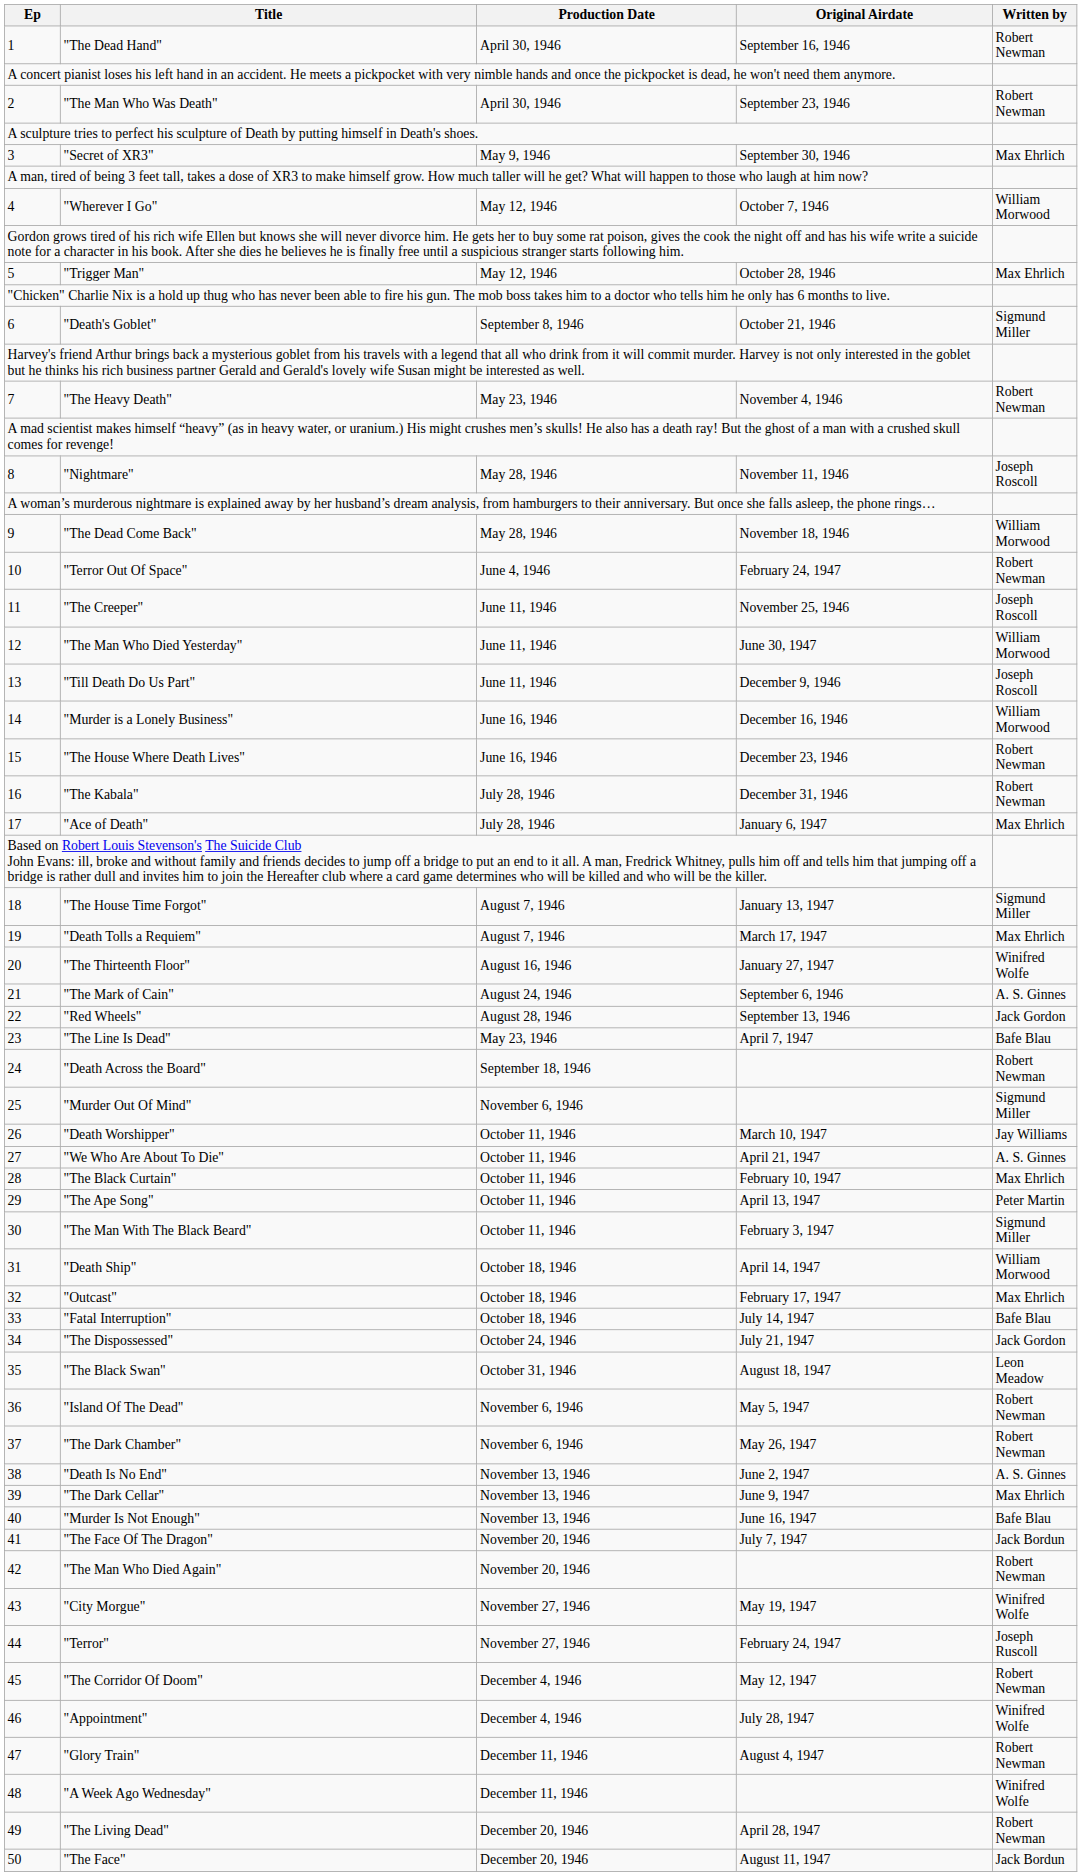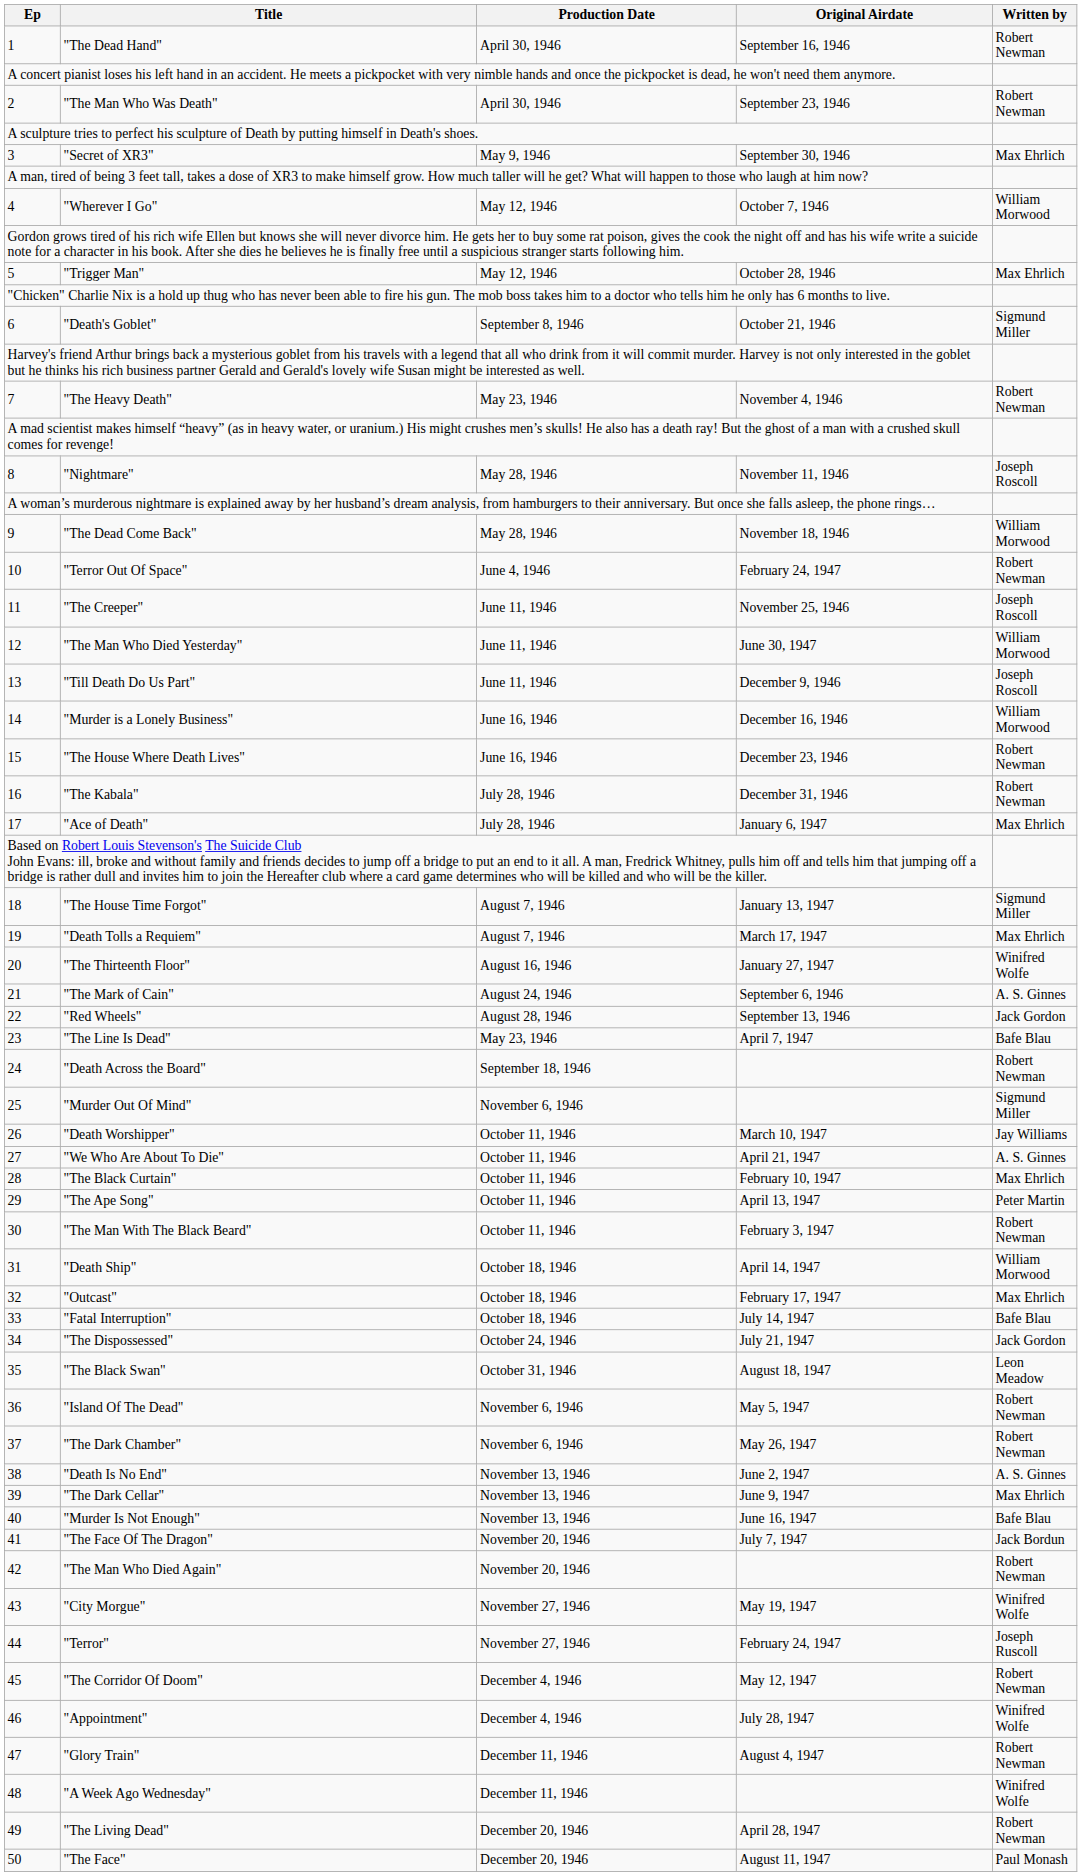 <table class="wikitable">
 <tr>
 <th>Ep</th>
 <th>Title</th>
 <th>Production Date</th>
 <th>Original Airdate</th>
 <th>Written by</th>
 </tr>
 <tr>
 <td>1</td>
 <td>"The Dead Hand"</td>
 <td>April 30, 1946</td>
 <td>September 16, 1946</td>
 <td>Robert Newman</td>
 </tr>
 <tr>
 <td colspan="4">A concert pianist loses his left hand in an accident. He meets a pickpocket with very nimble hands and once the pickpocket is dead, he won't need them anymore.</td>
 <td></td>
 </tr>
 <tr>
 <td>2</td>
 <td>"The Man Who Was Death"</td>
 <td>April 30, 1946</td>
 <td>September 23, 1946</td>
 <td>Robert Newman</td>
 </tr>
 <tr>
 <td colspan="4">A sculpture tries to perfect his sculpture of Death by putting himself in Death's shoes.</td>
 <td></td>
 </tr>
 <tr>
 <td>3</td>
 <td>"Secret of XR3"</td>
 <td>May 9, 1946</td>
 <td>September 30, 1946</td>
 <td>Max Ehrlich</td>
 </tr>
 <tr>
 <td colspan="4">A man, tired of being 3 feet tall, takes a dose of XR3 to make himself grow. How much taller will he get? What will happen to those who laugh at him now?</td>
 <td></td>
 </tr>
 <tr>
 <td>4</td>
 <td>"Wherever I Go"</td>
 <td>May 12, 1946</td>
 <td>October 7, 1946</td>
 <td>William Morwood</td>
 </tr>
 <tr>
 <td colspan="4">Gordon grows tired of his rich wife Ellen but knows she will never divorce him. He gets her to buy some rat poison, gives the cook the night off and has his wife write a suicide note for a character in his book. After she dies he believes he is finally free until a suspicious stranger starts following him.</td>
 <td></td>
 </tr>
 <tr>
 <td>5</td>
 <td>"Trigger Man"</td>
 <td>May 12, 1946</td>
 <td>October 28, 1946</td>
 <td>Max Ehrlich</td>
 </tr>
 <tr>
 <td colspan="4">"Chicken" Charlie Nix is a hold up thug who has never been able to fire his gun. The mob boss takes him to a doctor who tells him he only has 6 months to live.</td>
 <td></td>
 </tr>
 <tr>
 <td>6</td>
 <td>"Death's Goblet"</td>
 <td>September 8, 1946</td>
 <td>October 21, 1946</td>
 <td>Sigmund Miller</td>
 </tr>
 <tr>
 <td colspan="4">Harvey's friend Arthur brings back a mysterious goblet from his travels with a legend that all who drink from it will commit murder. Harvey is not only interested in the goblet but he thinks his rich business partner Gerald and Gerald's lovely wife Susan might be interested as well.</td>
 <td></td>
 </tr>
 <tr>
 <td>7</td>
 <td>"The Heavy Death"</td>
 <td>May 23, 1946</td>
 <td>November 4, 1946</td>
 <td>Robert Newman</td>
 </tr>
 <tr>
 <td colspan="4">A mad scientist makes himself “heavy” (as in heavy water, or uranium.) His might crushes men’s skulls! He also has a death ray! But the ghost of a man with a crushed skull comes for revenge!</td>
 <td></td>
 </tr>
 <tr>
 <td>8</td>
 <td>"Nightmare"</td>
 <td>May 28, 1946</td>
 <td>November 11, 1946</td>
 <td>Joseph Roscoll</td>
 </tr>
 <tr>
 <td colspan="4">A woman’s murderous nightmare is explained away by her husband’s dream analysis, from hamburgers to their anniversary. But once she falls asleep, the phone rings…</td>
 <td></td>
 </tr>
 <tr>
 <td>9</td>
 <td>"The Dead Come Back"</td>
 <td>May 28, 1946</td>
 <td>November 18, 1946</td>
 <td>William Morwood</td>
 </tr>
 <tr>
 <td>10</td>
 <td>"Terror Out Of Space"</td>
 <td>June 4, 1946</td>
 <td>February 24, 1947</td>
 <td>Robert Newman</td>
 </tr>
 <tr>
 <td>11</td>
 <td>"The Creeper"</td>
 <td>June 11, 1946</td>
 <td>November 25, 1946</td>
 <td>Joseph Roscoll</td>
 </tr>
 <tr>
 <td>12</td>
 <td>"The Man Who Died Yesterday"</td>
 <td>June 11, 1946</td>
 <td>June 30, 1947</td>
 <td>William Morwood</td>
 </tr>
 <tr>
 <td>13</td>
 <td>"Till Death Do Us Part"</td>
 <td>June 11, 1946</td>
 <td>December 9, 1946</td>
 <td>Joseph Roscoll</td>
 </tr>
 <tr>
 <td>14</td>
 <td>"Murder is a Lonely Business"</td>
 <td>June 16, 1946</td>
 <td>December 16, 1946</td>
 <td>William Morwood</td>
 </tr>
 <tr>
 <td>15</td>
 <td>"The House Where Death Lives"</td>
 <td>June 16, 1946</td>
 <td>December 23, 1946</td>
 <td>Robert Newman</td>
 </tr>
 <tr>
 <td>16</td>
 <td>"The Kabala"</td>
 <td>July 28, 1946</td>
 <td>December 31, 1946</td>
 <td>Robert Newman</td>
 </tr>
 <tr>
 <td>17</td>
 <td>"Ace of Death"</td>
 <td>July 28, 1946</td>
 <td>January 6, 1947</td>
 <td>Max Ehrlich</td>
 </tr>
 <tr>
 <td colspan="4">Based on <a href='#'>Robert Louis Stevenson's</a> <a href='#'>The Suicide Club</a><br>John Evans: ill, broke and without family and friends decides to jump off a bridge to put an end to it all. A man, Fredrick Whitney, pulls him off and tells him that jumping off a bridge is rather dull and invites him to join the Hereafter club where a card game determines who will be killed and who will be the killer.</td>
 <td></td>
 </tr>
 <tr>
 <td>18</td>
 <td>"The House Time Forgot"</td>
 <td>August 7, 1946</td>
 <td>January 13, 1947</td>
 <td>Sigmund Miller</td>
 </tr>
 <tr>
 <td>19</td>
 <td>"Death Tolls a Requiem"</td>
 <td>August 7, 1946</td>
 <td>March 17, 1947</td>
 <td>Max Ehrlich</td>
 </tr>
 <tr>
 <td>20</td>
 <td>"The Thirteenth Floor"</td>
 <td>August 16, 1946</td>
 <td>January 27, 1947</td>
 <td>Winifred Wolfe</td>
 </tr>
 <tr>
 <td>21</td>
 <td>"The Mark of Cain"</td>
 <td>August 24, 1946</td>
 <td>September 6, 1946</td>
 <td>A. S. Ginnes</td>
 </tr>
 <tr>
 <td>22</td>
 <td>"Red Wheels"</td>
 <td>August 28, 1946</td>
 <td>September 13, 1946</td>
 <td>Jack Gordon</td>
 </tr>
 <tr>
 <td>23</td>
 <td>"The Line Is Dead"</td>
 <td>May 23, 1946</td>
 <td>April 7, 1947</td>
 <td>Bafe Blau</td>
 </tr>
 <tr>
 <td>24</td>
 <td>"Death Across the Board"</td>
 <td>September 18, 1946</td>
 <td></td>
 <td>Robert Newman</td>
 </tr>
 <tr>
 <td>25</td>
 <td>"Murder Out Of Mind"</td>
 <td>November 6, 1946</td>
 <td></td>
 <td>Sigmund Miller</td>
 </tr>
 <tr>
 <td>26</td>
 <td>"Death Worshipper"</td>
 <td>October 11, 1946</td>
 <td>March 10, 1947</td>
 <td>Jay Williams</td>
 </tr>
 <tr>
 <td>27</td>
 <td>"We Who Are About To Die"</td>
 <td>October 11, 1946</td>
 <td>April 21, 1947</td>
 <td>A. S. Ginnes</td>
 </tr>
 <tr>
 <td>28</td>
 <td>"The Black Curtain"</td>
 <td>October 11, 1946</td>
 <td>February 10, 1947</td>
 <td>Max Ehrlich</td>
 </tr>
 <tr>
 <td>29</td>
 <td>"The Ape Song"</td>
 <td>October 11, 1946</td>
 <td>April 13, 1947</td>
 <td>Peter Martin</td>
 </tr>
 <tr>
 <td>30</td>
 <td>"The Man With The Black Beard"</td>
 <td>October 11, 1946</td>
 <td>February 3, 1947</td>
-<td>Sigmund Miller</td>
+<td>Robert Newman</td>
 </tr>
 <tr>
 <td>31</td>
 <td>"Death Ship"</td>
 <td>October 18, 1946</td>
 <td>April 14, 1947</td>
 <td>William Morwood</td>
 </tr>
 <tr>
 <td>32</td>
 <td>"Outcast"</td>
 <td>October 18, 1946</td>
 <td>February 17, 1947</td>
 <td>Max Ehrlich</td>
 </tr>
 <tr>
 <td>33</td>
 <td>"Fatal Interruption"</td>
 <td>October 18, 1946</td>
 <td>July 14, 1947</td>
 <td>Bafe Blau</td>
 </tr>
 <tr>
 <td>34</td>
 <td>"The Dispossessed"</td>
 <td>October 24, 1946</td>
 <td>July 21, 1947</td>
 <td>Jack Gordon</td>
 </tr>
 <tr>
 <td>35</td>
 <td>"The Black Swan"</td>
 <td>October 31, 1946</td>
 <td>August 18, 1947</td>
 <td>Leon Meadow</td>
 </tr>
 <tr>
 <td>36</td>
 <td>"Island Of The Dead"</td>
 <td>November 6, 1946</td>
 <td>May 5, 1947</td>
 <td>Robert Newman</td>
 </tr>
 <tr>
 <td>37</td>
 <td>"The Dark Chamber"</td>
 <td>November 6, 1946</td>
 <td>May 26, 1947</td>
 <td>Robert Newman</td>
 </tr>
 <tr>
 <td>38</td>
 <td>"Death Is No End"</td>
 <td>November 13, 1946</td>
 <td>June 2, 1947</td>
 <td>A. S. Ginnes</td>
 </tr>
 <tr>
 <td>39</td>
 <td>"The Dark Cellar"</td>
 <td>November 13, 1946</td>
 <td>June 9, 1947</td>
 <td>Max Ehrlich</td>
 </tr>
 <tr>
 <td>40</td>
 <td>"Murder Is Not Enough"</td>
 <td>November 13, 1946</td>
 <td>June 16, 1947</td>
 <td>Bafe Blau</td>
 </tr>
 <tr>
 <td>41</td>
 <td>"The Face Of The Dragon"</td>
 <td>November 20, 1946</td>
 <td>July 7, 1947</td>
 <td>Jack Bordun</td>
 </tr>
 <tr>
 <td>42</td>
 <td>"The Man Who Died Again"</td>
 <td>November 20, 1946</td>
 <td></td>
 <td>Robert Newman</td>
 </tr>
 <tr>
 <td>43</td>
 <td>"City Morgue"</td>
 <td>November 27, 1946</td>
 <td>May 19, 1947</td>
 <td>Winifred Wolfe</td>
 </tr>
 <tr>
 <td>44</td>
 <td>"Terror"</td>
 <td>November 27, 1946</td>
 <td>February 24, 1947</td>
 <td>Joseph Ruscoll</td>
 </tr>
 <tr>
 <td>45</td>
 <td>"The Corridor Of Doom"</td>
 <td>December 4, 1946</td>
 <td>May 12, 1947</td>
 <td>Robert Newman</td>
 </tr>
 <tr>
 <td>46</td>
 <td>"Appointment"</td>
 <td>December 4, 1946</td>
 <td>July 28, 1947</td>
 <td>Winifred Wolfe</td>
 </tr>
 <tr>
 <td>47</td>
 <td>"Glory Train"</td>
 <td>December 11, 1946</td>
 <td>August 4, 1947</td>
 <td>Robert Newman</td>
 </tr>
 <tr>
 <td>48</td>
 <td>"A Week Ago Wednesday"</td>
 <td>December 11, 1946</td>
 <td></td>
 <td>Winifred Wolfe</td>
 </tr>
 <tr>
 <td>49</td>
 <td>"The Living Dead"</td>
 <td>December 20, 1946</td>
 <td>April 28, 1947</td>
 <td>Robert Newman</td>
 </tr>
 <tr>
 <td>50</td>
 <td>"The Face"</td>
 <td>December 20, 1946</td>
 <td>August 11, 1947</td>
-<td>Jack Bordun</td>
+<td>Paul Monash</td>
 </tr>
 </table>
